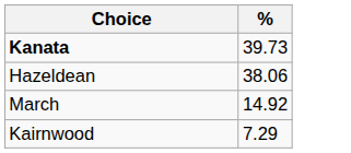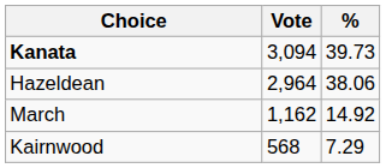 <table class="wikitable">
 <tr>
 <th bgcolor="#DDDDFF" width="200px">Choice</th>
+<th bgcolor="#DDDDFF">Vote</th>
 <th bgcolor="#DDDDFF">%</th>
 </tr>
 <tr>
 <td><strong>Kanata</strong></td>
+<td>3,094</td>
 <td>39.73</td>
 </tr>
 <tr>
 <td>Hazeldean</td>
+<td>2,964</td>
 <td>38.06</td>
 </tr>
 <tr>
 <td>March</td>
+<td>1,162</td>
 <td>14.92</td>
 </tr>
 <tr>
 <td>Kairnwood</td>
+<td>568</td>
 <td>7.29</td>
 </tr>
 </table>
